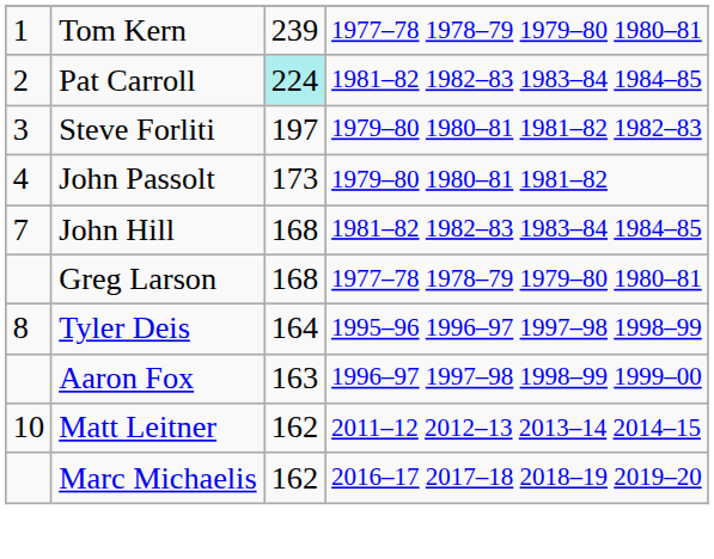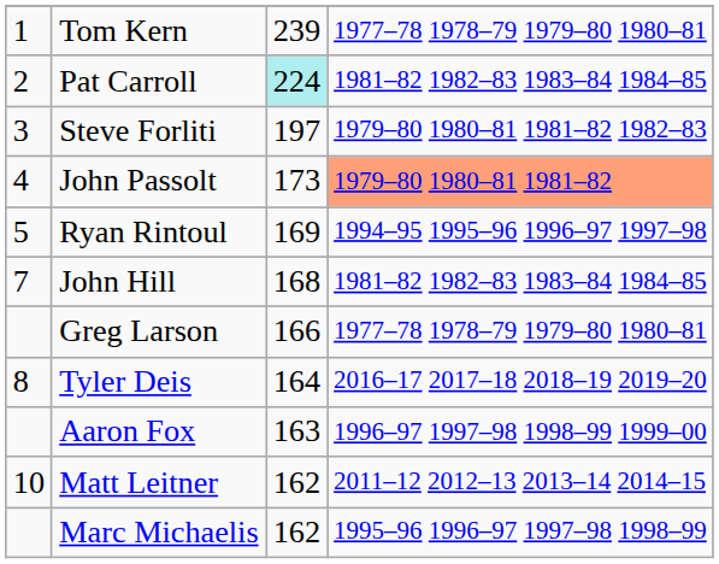 <table class="wikitable">
 <tr>
 </tr>
 <tr>
 <td>1</td>
 <td>Tom Kern</td>
 <td>239</td>
 <td style="font-size:80%;"><a href='#'>1977–78</a> <a href='#'>1978–79</a> <a href='#'>1979–80</a> <a href='#'>1980–81</a></td>
 </tr>
 <tr>
 <td>2</td>
 <td>Pat Carroll</td>
 <td style="background: paleturquoise;">224</td>
 <td style="font-size:80%;"><a href='#'>1981–82</a> <a href='#'>1982–83</a> <a href='#'>1983–84</a> <a href='#'>1984–85</a></td>
 </tr>
 <tr>
 <td>3</td>
 <td>Steve Forliti</td>
 <td>197</td>
 <td style="font-size:80%;"><a href='#'>1979–80</a> <a href='#'>1980–81</a> <a href='#'>1981–82</a> <a href='#'>1982–83</a></td>
 </tr>
 <tr>
 <td>4</td>
 <td>John Passolt</td>
 <td>173</td>
-<td style="font-size:80%;"><a href='#'>1979–80</a> <a href='#'>1980–81</a> <a href='#'>1981–82</a></td>
+<td style="background: lightsalmon; font-size:80%;"><a href='#'>1979–80</a> <a href='#'>1980–81</a> <a href='#'>1981–82</a></td>
+</tr>
+<tr>
+<td>5</td>
+<td>Ryan Rintoul</td>
+<td>169</td>
+<td style="font-size:80%;"><a href='#'>1994–95</a> <a href='#'>1995–96</a> <a href='#'>1996–97</a> <a href='#'>1997–98</a></td>
 </tr>
 <tr>
 <td>7</td>
 <td>John Hill</td>
 <td>168</td>
 <td style="font-size:80%;"><a href='#'>1981–82</a> <a href='#'>1982–83</a> <a href='#'>1983–84</a> <a href='#'>1984–85</a></td>
 </tr>
 <tr>
 <td></td>
 <td>Greg Larson</td>
-<td>168</td>
+<td>166</td>
 <td style="font-size:80%;"><a href='#'>1977–78</a> <a href='#'>1978–79</a> <a href='#'>1979–80</a> <a href='#'>1980–81</a></td>
 </tr>
 <tr>
 <td>8</td>
 <td><a href='#'>Tyler Deis</a></td>
 <td>164</td>
-<td style="font-size:80%;"><a href='#'>1995–96</a> <a href='#'>1996–97</a> <a href='#'>1997–98</a> <a href='#'>1998–99</a></td>
+<td style="font-size:80%;"><a href='#'>2016–17</a> <a href='#'>2017–18</a> <a href='#'>2018–19</a> <a href='#'>2019–20</a></td>
 </tr>
 <tr>
 <td></td>
 <td><a href='#'>Aaron Fox</a></td>
 <td>163</td>
 <td style="font-size:80%;"><a href='#'>1996–97</a> <a href='#'>1997–98</a> <a href='#'>1998–99</a> <a href='#'>1999–00</a></td>
 </tr>
 <tr>
 <td>10</td>
 <td><a href='#'>Matt Leitner</a></td>
 <td>162</td>
 <td style="font-size:80%;"><a href='#'>2011–12</a> <a href='#'>2012–13</a> <a href='#'>2013–14</a> <a href='#'>2014–15</a></td>
 </tr>
 <tr>
 <td></td>
 <td><a href='#'>Marc Michaelis</a></td>
 <td>162</td>
-<td style="font-size:80%;"><a href='#'>2016–17</a> <a href='#'>2017–18</a> <a href='#'>2018–19</a> <a href='#'>2019–20</a></td>
+<td style="font-size:80%;"><a href='#'>1995–96</a> <a href='#'>1996–97</a> <a href='#'>1997–98</a> <a href='#'>1998–99</a></td>
 </tr>
 </table>
